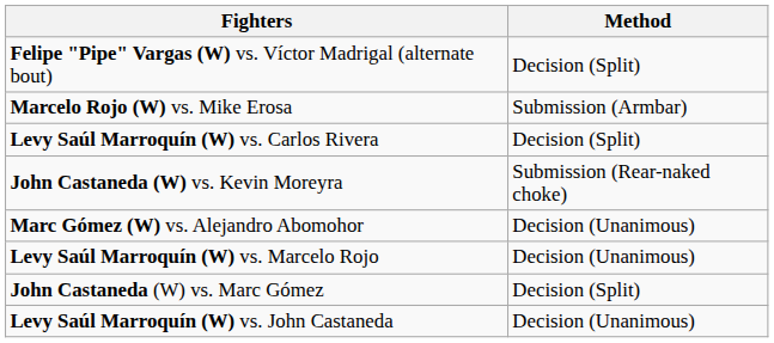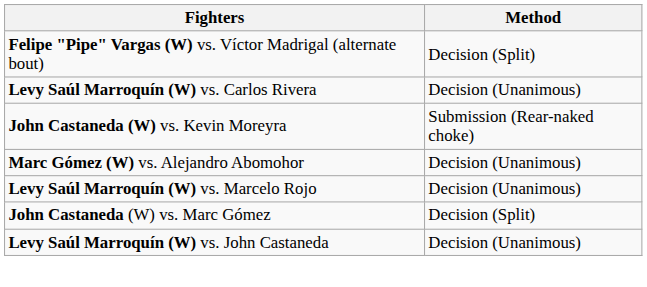 <table class="wikitable">
 <tr>
 <th>Fighters</th>
 <th>Method</th>
 </tr>
 <tr>
 <td><strong>Felipe "Pipe" Vargas (W)</strong> vs. Víctor Madrigal (alternate bout)</td>
 <td>Decision (Split)</td>
 </tr>
 <tr>
-<td><strong>Marcelo Rojo (W)</strong> vs. Mike Erosa</td>
-<td>Submission (Armbar)</td>
-</tr>
-<tr>
 <td><strong>Levy Saúl Marroquín (W)</strong> vs. Carlos Rivera</td>
-<td>Decision (Split)</td>
+<td>Decision (Unanimous)</td>
 </tr>
 <tr>
 <td><strong>John Castaneda (W)</strong> vs. Kevin Moreyra</td>
 <td>Submission (Rear-naked choke)</td>
 </tr>
 <tr>
 <td><strong>Marc Gómez (W)</strong> vs. Alejandro Abomohor</td>
 <td>Decision (Unanimous)</td>
 </tr>
 <tr>
 <td><strong>Levy Saúl Marroquín (W)</strong> vs. Marcelo Rojo</td>
 <td>Decision (Unanimous)</td>
 </tr>
 <tr>
 <td><strong>John Castaneda</strong> (W) vs. Marc Gómez</td>
 <td>Decision (Split)</td>
 </tr>
 <tr>
 <td><strong>Levy Saúl Marroquín (W)</strong> vs. John Castaneda</td>
 <td>Decision (Unanimous)</td>
 </tr>
 </table>
